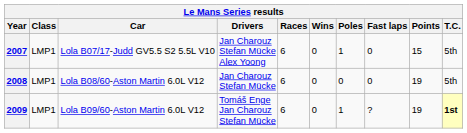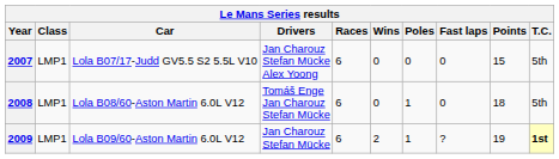 <table class="wikitable" style="font-size:85%">
 <tr>
 <th colspan=10><a href='#'>Le Mans Series</a> results</th>
 </tr>
 <tr>
 <th>Year</th>
 <th>Class</th>
 <th>Car</th>
 <th>Drivers</th>
 <th>Races</th>
 <th>Wins</th>
 <th>Poles</th>
 <th>Fast laps</th>
 <th>Points</th>
 <th>T.C.</th>
 </tr>
 <tr>
 <th><a href='#'>2007</a></th>
 <td>LMP1</td>
 <td><a href='#'>Lola B07/17</a>-<a href='#'>Judd</a> GV5.5 S2 5.5L V10</td>
 <td> <a href='#'>Jan Charouz</a><br>  <a href='#'>Stefan Mücke</a><br>  <a href='#'>Alex Yoong</a></td>
 <td>6</td>
 <td>0</td>
-<td>1</td>
+<td>0</td>
 <td>0</td>
 <td>15</td>
 <td>5th</td>
 </tr>
 <tr>
 <th><a href='#'>2008</a></th>
 <td>LMP1</td>
 <td><a href='#'>Lola B08/60</a>-<a href='#'>Aston Martin</a> 6.0L V12</td>
-<td> <a href='#'>Jan Charouz</a><br> <a href='#'>Stefan Mücke</a></td>
+<td> <a href='#'>Tomáš Enge</a><br> <a href='#'>Jan Charouz</a><br> <a href='#'>Stefan Mücke</a></td>
 <td>6</td>
 <td>0</td>
+<td>1</td>
 <td>0</td>
-<td>0</td>
-<td>19</td>
+<td>18</td>
 <td>5th</td>
 </tr>
 <tr>
 <th><a href='#'>2009</a></th>
 <td>LMP1</td>
 <td><a href='#'>Lola B09/60</a>-<a href='#'>Aston Martin</a> 6.0L V12</td>
-<td> <a href='#'>Tomáš Enge</a><br> <a href='#'>Jan Charouz</a><br> <a href='#'>Stefan Mücke</a></td>
+<td> <a href='#'>Jan Charouz</a><br> <a href='#'>Stefan Mücke</a></td>
 <td>6</td>
-<td>0</td>
+<td>2</td>
 <td>1</td>
 <td>?</td>
 <td>19</td>
 <td style="background:#FFFFBF;"><strong>1st</strong></td>
 </tr>
 </table>
